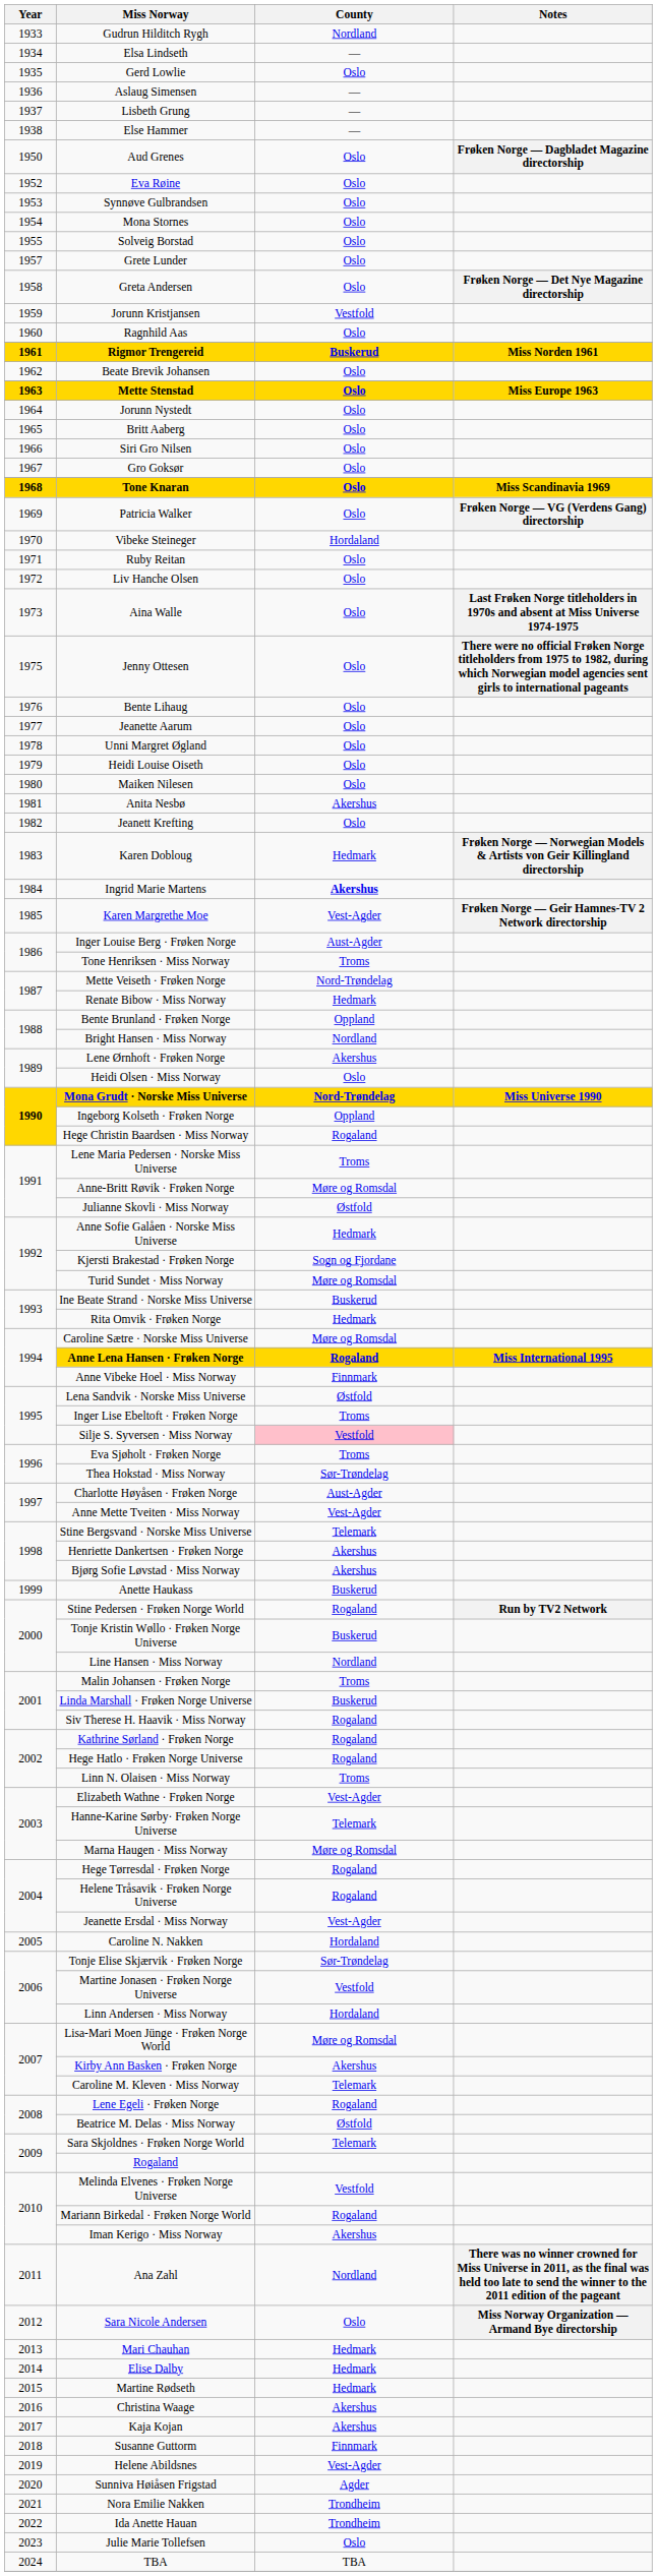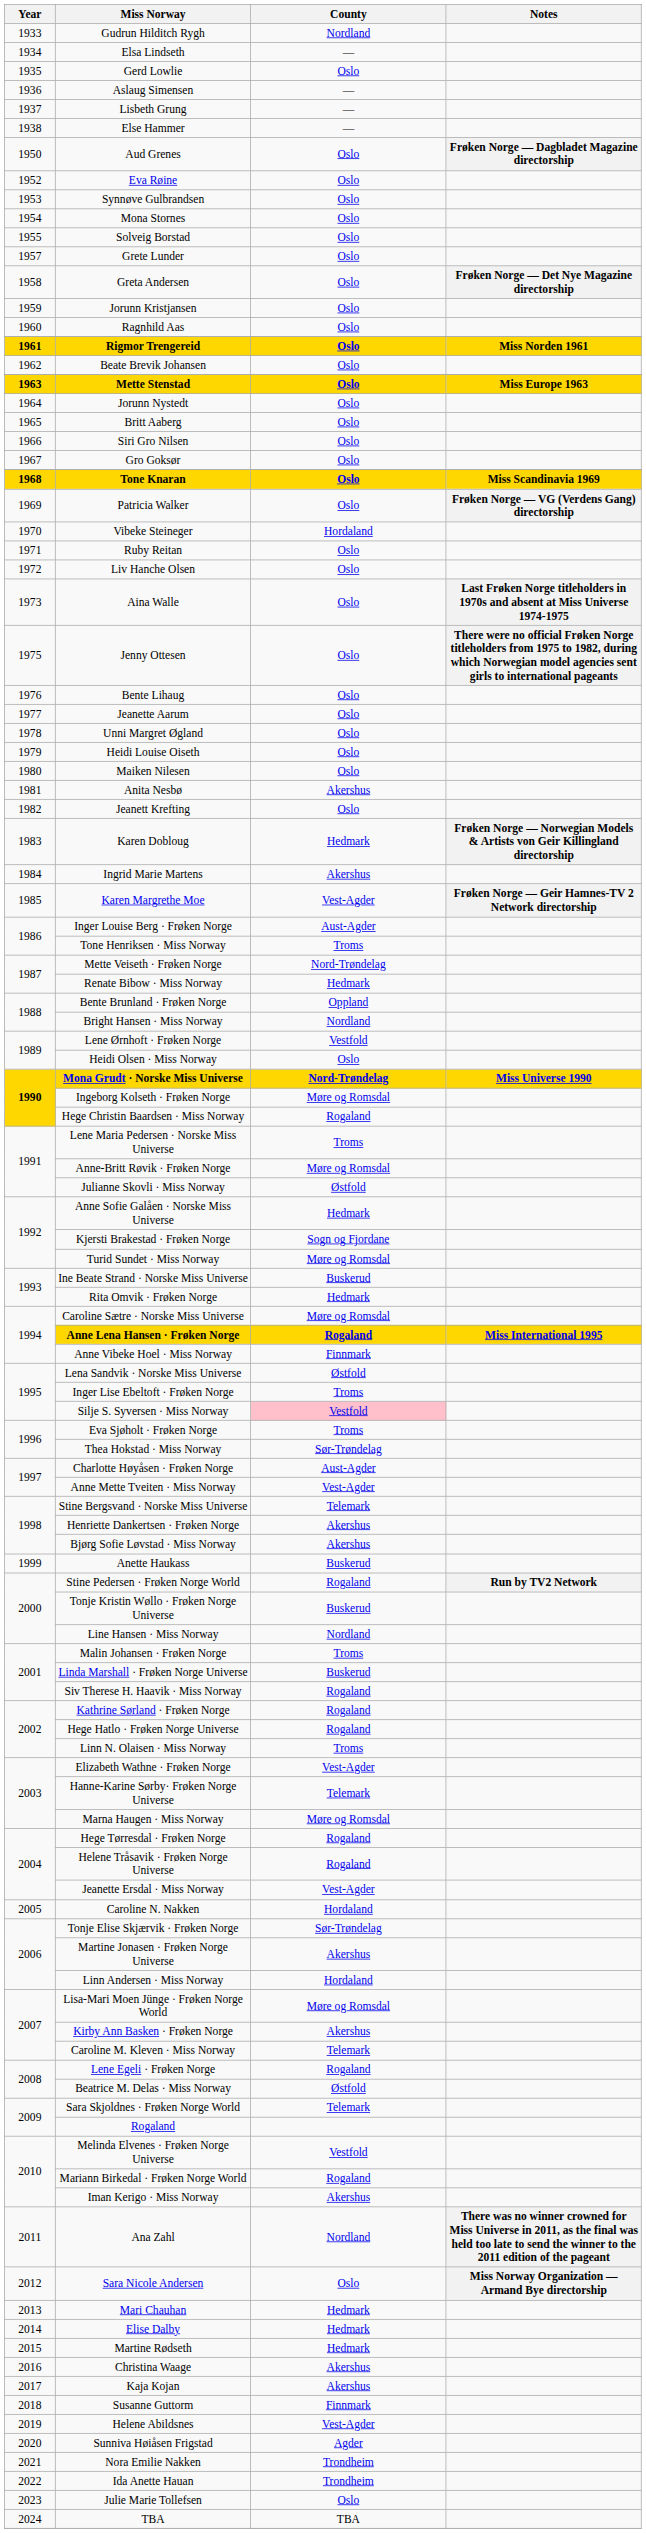 <table class="wikitable sortable" style="font-size: 95%; text-align:center">
 <tr>
 <th width="60">Year</th>
 <th width="250">Miss Norway</th>
 <th width="250">County</th>
 <th width="250">Notes</th>
 </tr>
 <tr>
 <td>1933</td>
 <td>Gudrun Hilditch Rygh</td>
 <td><a href='#'>Nordland</a></td>
 <td></td>
 </tr>
 <tr>
 <td>1934</td>
 <td>Elsa Lindseth</td>
 <td>—</td>
 <td></td>
 </tr>
 <tr>
 <td>1935</td>
 <td>Gerd Lowlie</td>
 <td><a href='#'>Oslo</a></td>
 <td></td>
 </tr>
 <tr>
 <td>1936</td>
 <td>Aslaug Simensen</td>
 <td>—</td>
 <td></td>
 </tr>
 <tr>
 <td>1937</td>
 <td>Lisbeth Grung</td>
 <td>—</td>
 <td></td>
 </tr>
 <tr>
 <td>1938</td>
 <td>Else Hammer</td>
 <td>—</td>
 <td></td>
 </tr>
 <tr>
 <td>1950</td>
 <td>Aud Grenes</td>
 <td><a href='#'>Oslo</a></td>
 <th>Frøken Norge — Dagbladet Magazine directorship</th>
 </tr>
 <tr>
 <td>1952</td>
 <td><a href='#'>Eva Røine</a></td>
 <td><a href='#'>Oslo</a></td>
 <td></td>
 </tr>
 <tr>
 <td>1953</td>
 <td>Synnøve Gulbrandsen</td>
 <td><a href='#'>Oslo</a></td>
 <td></td>
 </tr>
 <tr>
 <td>1954</td>
 <td>Mona Stornes</td>
 <td><a href='#'>Oslo</a></td>
 <td></td>
 </tr>
 <tr>
 <td>1955</td>
 <td>Solveig Borstad</td>
 <td><a href='#'>Oslo</a></td>
 <td></td>
 </tr>
 <tr>
 <td>1957</td>
 <td>Grete Lunder</td>
 <td><a href='#'>Oslo</a></td>
 <td></td>
 </tr>
 <tr>
 <td>1958</td>
 <td>Greta Andersen</td>
 <td><a href='#'>Oslo</a></td>
 <th>Frøken Norge — Det Nye Magazine directorship</th>
 </tr>
 <tr>
 <td>1959</td>
 <td>Jorunn Kristjansen</td>
-<td><a href='#'>Vestfold</a></td>
+<td><a href='#'>Oslo</a></td>
 <td></td>
 </tr>
 <tr>
 <td>1960</td>
 <td>Ragnhild Aas</td>
 <td><a href='#'>Oslo</a></td>
 <td></td>
 </tr>
 <tr>
 </tr>
 <tr style="background-color:gold; font-weight: bold ">
 <td>1961</td>
 <td>Rigmor Trengereid</td>
-<td><a href='#'>Buskerud</a></td>
+<td><a href='#'>Oslo</a></td>
 <td>Miss Norden 1961</td>
 </tr>
 <tr>
 <td>1962</td>
 <td>Beate Brevik Johansen</td>
 <td><a href='#'>Oslo</a></td>
 <td></td>
 </tr>
 <tr>
 </tr>
 <tr style="background-color:gold; font-weight: bold ">
 <td>1963</td>
 <td>Mette Stenstad</td>
 <td><a href='#'>Oslo</a></td>
 <td>Miss Europe 1963</td>
 </tr>
 <tr>
 <td>1964</td>
 <td>Jorunn Nystedt</td>
 <td><a href='#'>Oslo</a></td>
 <td></td>
 </tr>
 <tr>
 <td>1965</td>
 <td>Britt Aaberg</td>
 <td><a href='#'>Oslo</a></td>
 <td></td>
 </tr>
 <tr>
 <td>1966</td>
 <td>Siri Gro Nilsen</td>
 <td><a href='#'>Oslo</a></td>
 <td></td>
 </tr>
 <tr>
 <td>1967</td>
 <td>Gro Goksør</td>
 <td><a href='#'>Oslo</a></td>
 <td></td>
 </tr>
 <tr>
 </tr>
 <tr style="background-color:gold; font-weight: bold ">
 <td>1968</td>
 <td>Tone Knaran</td>
 <td><a href='#'>Oslo</a></td>
 <td>Miss Scandinavia 1969</td>
 </tr>
 <tr>
 <td>1969</td>
 <td>Patricia Walker</td>
 <td><a href='#'>Oslo</a></td>
 <th>Frøken Norge — VG (Verdens Gang) directorship</th>
 </tr>
 <tr>
 <td>1970</td>
 <td>Vibeke Steineger</td>
 <td><a href='#'>Hordaland</a></td>
 <td></td>
 </tr>
 <tr>
 <td>1971</td>
 <td>Ruby Reitan</td>
 <td><a href='#'>Oslo</a></td>
 <td></td>
 </tr>
 <tr>
 <td>1972</td>
 <td>Liv Hanche Olsen</td>
 <td><a href='#'>Oslo</a></td>
 <td></td>
 </tr>
 <tr>
 <td>1973</td>
 <td>Aina Walle</td>
 <td><a href='#'>Oslo</a></td>
 <th>Last Frøken Norge titleholders in 1970s and absent at Miss Universe 1974-1975</th>
 </tr>
 <tr>
 <td>1975</td>
 <td>Jenny Ottesen</td>
 <td><a href='#'>Oslo</a></td>
 <th>There were no official Frøken Norge titleholders from 1975 to 1982, during which Norwegian model agencies sent girls to international pageants</th>
 </tr>
 <tr>
 <td>1976</td>
 <td>Bente Lihaug</td>
 <td><a href='#'>Oslo</a></td>
 <td></td>
 </tr>
 <tr>
 <td>1977</td>
 <td>Jeanette Aarum</td>
 <td><a href='#'>Oslo</a></td>
 <td></td>
 </tr>
 <tr>
 <td>1978</td>
 <td>Unni Margret Øgland</td>
 <td><a href='#'>Oslo</a></td>
 <td></td>
 </tr>
 <tr>
 <td>1979</td>
 <td>Heidi Louise Oiseth</td>
 <td><a href='#'>Oslo</a></td>
 <td></td>
 </tr>
 <tr>
 <td>1980</td>
 <td>Maiken Nilesen</td>
 <td><a href='#'>Oslo</a></td>
 <td></td>
 </tr>
 <tr>
 <td>1981</td>
 <td>Anita Nesbø</td>
 <td><a href='#'>Akershus</a></td>
 <td></td>
 </tr>
 <tr>
 <td>1982</td>
 <td>Jeanett Krefting</td>
 <td><a href='#'>Oslo</a></td>
 <td></td>
 </tr>
 <tr>
 <td>1983</td>
 <td>Karen  Dobloug</td>
 <td><a href='#'>Hedmark</a></td>
 <th>Frøken Norge — Norwegian Models & Artists von Geir Killingland directorship</th>
 </tr>
 <tr>
 <td>1984</td>
 <td>Ingrid Marie Martens</td>
-<td><strong><a href='#'>Akershus</a></strong></td>
+<td><a href='#'>Akershus</a></td>
 <td></td>
 </tr>
 <tr>
 <td>1985</td>
 <td><a href='#'>Karen Margrethe Moe</a></td>
 <td><a href='#'>Vest-Agder</a></td>
 <th>Frøken Norge — Geir Hamnes-TV 2 Network directorship</th>
 </tr>
 <tr>
 <td rowspan=2>1986</td>
 <td>Inger Louise Berg · Frøken Norge</td>
 <td><a href='#'>Aust-Agder</a></td>
 <td></td>
 </tr>
 <tr>
 <td>Tone Henriksen · Miss Norway</td>
 <td><a href='#'>Troms</a></td>
 <td></td>
 </tr>
 <tr>
 <td rowspan=2>1987</td>
 <td>Mette Veiseth · Frøken Norge</td>
 <td><a href='#'>Nord-Trøndelag</a></td>
 <td></td>
 </tr>
 <tr>
 <td>Renate Bibow · Miss Norway</td>
 <td><a href='#'>Hedmark</a></td>
 <td></td>
 </tr>
 <tr>
 <td rowspan=2>1988</td>
 <td>Bente Brunland · Frøken Norge</td>
 <td><a href='#'>Oppland</a></td>
 <td></td>
 </tr>
 <tr>
 <td>Bright Hansen · Miss Norway</td>
 <td><a href='#'>Nordland</a></td>
 <td></td>
 </tr>
 <tr>
 <td rowspan=2>1989</td>
 <td>Lene Ørnhoft · Frøken Norge</td>
-<td><a href='#'>Akershus</a></td>
+<td><a href='#'>Vestfold</a></td>
 <td></td>
 </tr>
 <tr>
 <td>Heidi Olsen · Miss Norway</td>
 <td><a href='#'>Oslo</a></td>
 <td></td>
 </tr>
 <tr style="background-color:gold; font-weight: bold ">
 <td rowspan=3>1990</td>
 <td><a href='#'>Mona Grudt</a> · Norske Miss Universe</td>
 <td><a href='#'>Nord-Trøndelag</a></td>
 <td><a href='#'>Miss Universe 1990</a></td>
 </tr>
 <tr>
 <td>Ingeborg Kolseth · Frøken Norge</td>
-<td><a href='#'>Oppland</a></td>
+<td><a href='#'>Møre og Romsdal</a></td>
 <td></td>
 </tr>
 <tr>
 <td>Hege Christin Baardsen · Miss Norway</td>
 <td><a href='#'>Rogaland</a></td>
 <td></td>
 </tr>
 <tr>
 <td rowspan=3>1991</td>
 <td>Lene Maria Pedersen · Norske Miss Universe</td>
 <td><a href='#'>Troms</a></td>
 <td></td>
 </tr>
 <tr>
 <td>Anne-Britt Røvik · Frøken Norge</td>
 <td><a href='#'>Møre og Romsdal</a></td>
 <td></td>
 </tr>
 <tr>
 <td>Julianne Skovli · Miss Norway</td>
 <td><a href='#'>Østfold</a></td>
 <td></td>
 </tr>
 <tr>
 <td rowspan=3>1992</td>
 <td>Anne Sofie Galåen · Norske Miss Universe</td>
 <td><a href='#'>Hedmark</a></td>
 <td></td>
 </tr>
 <tr>
 <td>Kjersti Brakestad · Frøken Norge</td>
 <td><a href='#'>Sogn og Fjordane</a></td>
 <td></td>
 </tr>
 <tr>
 <td>Turid Sundet · Miss Norway</td>
 <td><a href='#'>Møre og Romsdal</a></td>
 <td></td>
 </tr>
 <tr>
 <td rowspan=2>1993</td>
 <td>Ine Beate Strand · Norske Miss Universe</td>
 <td><a href='#'>Buskerud</a></td>
 <td></td>
 </tr>
 <tr>
 <td>Rita Omvik · Frøken Norge</td>
 <td><a href='#'>Hedmark</a></td>
 <td></td>
 </tr>
 <tr>
 <td rowspan=3>1994</td>
 <td>Caroline Sætre · Norske Miss Universe</td>
 <td><a href='#'>Møre og Romsdal</a></td>
 <td></td>
 </tr>
 <tr style="background-color:gold; font-weight: bold ">
 <td>Anne Lena Hansen · Frøken Norge</td>
 <td><a href='#'>Rogaland</a></td>
 <td><a href='#'>Miss International 1995</a></td>
 </tr>
 <tr>
 <td>Anne Vibeke Hoel · Miss Norway</td>
 <td><a href='#'>Finnmark</a></td>
 <td></td>
 </tr>
 <tr>
 <td rowspan=3>1995</td>
 <td>Lena Sandvik · Norske Miss Universe</td>
 <td><a href='#'>Østfold</a></td>
 <td></td>
 </tr>
 <tr>
 <td>Inger Lise Ebeltoft · Frøken Norge</td>
 <td><a href='#'>Troms</a></td>
 <td></td>
 </tr>
 <tr>
 <td>Silje S. Syversen · Miss Norway</td>
 <td style="background: pink;"><a href='#'>Vestfold</a></td>
 <td></td>
 </tr>
 <tr>
 <td rowspan=2>1996</td>
 <td>Eva Sjøholt · Frøken Norge</td>
 <td><a href='#'>Troms</a></td>
 <td></td>
 </tr>
 <tr>
 <td>Thea Hokstad · Miss Norway</td>
 <td><a href='#'>Sør-Trøndelag</a></td>
 <td></td>
 </tr>
 <tr>
 <td rowspan=2>1997</td>
 <td>Charlotte Høyåsen · Frøken Norge</td>
 <td><a href='#'>Aust-Agder</a></td>
 <td></td>
 </tr>
 <tr>
 <td>Anne Mette Tveiten · Miss Norway</td>
 <td><a href='#'>Vest-Agder</a></td>
 <td></td>
 </tr>
 <tr>
 <td rowspan=3>1998</td>
 <td>Stine Bergsvand · Norske Miss Universe</td>
 <td><a href='#'>Telemark</a></td>
 <td></td>
 </tr>
 <tr>
 <td>Henriette Dankertsen · Frøken Norge</td>
 <td><a href='#'>Akershus</a></td>
 <td></td>
 </tr>
 <tr>
 <td>Bjørg Sofie Løvstad · Miss Norway</td>
 <td><a href='#'>Akershus</a></td>
 <td></td>
 </tr>
 <tr>
 <td>1999</td>
 <td>Anette Haukass</td>
 <td><a href='#'>Buskerud</a></td>
 <td></td>
 </tr>
 <tr>
 <td rowspan=3>2000</td>
 <td>Stine Pedersen · Frøken Norge World</td>
 <td><a href='#'>Rogaland</a></td>
 <th>Run by TV2 Network</th>
 </tr>
 <tr>
 <td>Tonje Kristin Wøllo · Frøken Norge Universe</td>
 <td><a href='#'>Buskerud</a></td>
 <td></td>
 </tr>
 <tr>
 <td>Line Hansen · Miss Norway</td>
 <td><a href='#'>Nordland</a></td>
 <td></td>
 </tr>
 <tr>
 <td rowspan=3>2001</td>
 <td>Malin Johansen · Frøken Norge</td>
 <td><a href='#'>Troms</a></td>
 <td></td>
 </tr>
 <tr>
 <td><a href='#'>Linda Marshall</a> · Frøken Norge Universe</td>
 <td><a href='#'>Buskerud</a></td>
 <td></td>
 </tr>
 <tr>
 <td>Siv Therese H. Haavik · Miss Norway</td>
 <td><a href='#'>Rogaland</a></td>
 <td></td>
 </tr>
 <tr>
 <td rowspan=3>2002</td>
 <td><a href='#'>Kathrine Sørland</a> · Frøken Norge</td>
 <td><a href='#'>Rogaland</a></td>
 <td></td>
 </tr>
 <tr>
 <td>Hege Hatlo · Frøken Norge Universe</td>
 <td><a href='#'>Rogaland</a></td>
 <td></td>
 </tr>
 <tr>
 <td>Linn N. Olaisen · Miss Norway</td>
 <td><a href='#'>Troms</a></td>
 <td></td>
 </tr>
 <tr>
 <td rowspan=3>2003</td>
 <td>Elizabeth Wathne  · Frøken Norge</td>
 <td><a href='#'>Vest-Agder</a></td>
 <td></td>
 </tr>
 <tr>
 <td>Hanne-Karine Sørby· Frøken Norge Universe</td>
 <td><a href='#'>Telemark</a></td>
 <td></td>
 </tr>
 <tr>
 <td>Marna Haugen · Miss Norway</td>
 <td><a href='#'>Møre og Romsdal</a></td>
 <td></td>
 </tr>
 <tr>
 <td rowspan=3>2004</td>
 <td>Hege Tørresdal · Frøken Norge</td>
 <td><a href='#'>Rogaland</a></td>
 <td></td>
 </tr>
 <tr>
 <td>Helene Tråsavik · Frøken Norge Universe</td>
 <td><a href='#'>Rogaland</a></td>
 <td></td>
 </tr>
 <tr>
 <td>Jeanette Ersdal · Miss Norway</td>
 <td><a href='#'>Vest-Agder</a></td>
 <td></td>
 </tr>
 <tr>
 <td>2005</td>
 <td>Caroline N. Nakken</td>
 <td><a href='#'>Hordaland</a></td>
 <td></td>
 </tr>
 <tr>
 <td rowspan=3>2006</td>
 <td>Tonje Elise Skjærvik · Frøken Norge</td>
 <td><a href='#'>Sør-Trøndelag</a></td>
 <td></td>
 </tr>
 <tr>
 <td>Martine Jonasen · Frøken Norge Universe</td>
-<td><a href='#'>Vestfold</a></td>
+<td><a href='#'>Akershus</a></td>
 <td></td>
 </tr>
 <tr>
 <td>Linn Andersen · Miss Norway</td>
 <td><a href='#'>Hordaland</a></td>
 <td></td>
 </tr>
 <tr>
 <td rowspan=3>2007</td>
 <td>Lisa-Mari Moen Jünge · Frøken Norge World</td>
 <td><a href='#'>Møre og Romsdal</a></td>
 </tr>
 <tr>
 <td><a href='#'>Kirby Ann Basken</a> · Frøken Norge</td>
 <td><a href='#'>Akershus</a></td>
 <td></td>
 </tr>
 <tr>
 <td>Caroline M. Kleven · Miss Norway</td>
 <td><a href='#'>Telemark</a></td>
 <td></td>
 </tr>
 <tr>
 <td rowspan=2>2008</td>
 <td><a href='#'>Lene Egeli</a> · Frøken Norge</td>
 <td><a href='#'>Rogaland</a></td>
 <td></td>
 </tr>
 <tr>
 <td>Beatrice M. Delas · Miss Norway</td>
 <td><a href='#'>Østfold</a></td>
 <td></td>
 </tr>
 <tr>
 <td rowspan=2>2009</td>
 <td>Sara Skjoldnes · Frøken Norge World</td>
 <td><a href='#'>Telemark</a></td>
 <td></td>
 </tr>
 <tr | >
 <td><a href='#'>Rogaland</a></td>
 <td></td>
 </tr>
 <tr>
 <td rowspan=3>2010</td>
 <td>Melinda Elvenes · Frøken Norge Universe</td>
 <td><a href='#'>Vestfold</a></td>
 <td></td>
 </tr>
 <tr>
 <td>Mariann Birkedal · Frøken Norge World</td>
 <td><a href='#'>Rogaland</a></td>
 <td></td>
 </tr>
 <tr>
 <td>Iman Kerigo · Miss Norway</td>
 <td><a href='#'>Akershus</a></td>
 <td></td>
 </tr>
 <tr>
 <td>2011</td>
 <td>Ana Zahl</td>
 <td><a href='#'>Nordland</a></td>
 <th>There was no winner crowned for Miss Universe in 2011, as the final was held too late to send the winner to the 2011 edition of the pageant</th>
 </tr>
 <tr>
 <td>2012</td>
 <td><a href='#'>Sara Nicole Andersen</a></td>
 <td><a href='#'>Oslo</a></td>
 <th>Miss Norway Organization — Armand Bye directorship</th>
 </tr>
 <tr>
 <td>2013</td>
 <td><a href='#'>Mari Chauhan</a></td>
 <td><a href='#'>Hedmark</a></td>
 <td></td>
 </tr>
 <tr>
 <td>2014</td>
 <td><a href='#'>Elise Dalby</a></td>
 <td><a href='#'>Hedmark</a></td>
 <td></td>
 </tr>
 <tr>
 <td>2015</td>
 <td>Martine Rødseth</td>
 <td><a href='#'>Hedmark</a></td>
 <td></td>
 </tr>
 <tr>
 <td>2016</td>
 <td>Christina Waage</td>
 <td><a href='#'>Akershus</a></td>
 <td></td>
 </tr>
 <tr>
 <td>2017</td>
 <td>Kaja Kojan</td>
 <td><a href='#'>Akershus</a></td>
 <td></td>
 </tr>
 <tr>
 <td>2018</td>
 <td>Susanne Guttorm</td>
 <td><a href='#'>Finnmark</a></td>
 <td></td>
 </tr>
 <tr>
 <td>2019</td>
 <td>Helene Abildsnes</td>
 <td><a href='#'>Vest-Agder</a></td>
 <td></td>
 </tr>
 <tr>
 <td>2020</td>
 <td>Sunniva Høiåsen Frigstad</td>
 <td><a href='#'>Agder</a></td>
 <td></td>
 </tr>
 <tr>
 <td>2021</td>
 <td>Nora Emilie Nakken</td>
 <td><a href='#'>Trondheim</a></td>
 <td></td>
 </tr>
 <tr>
 <td>2022</td>
 <td>Ida Anette Hauan</td>
 <td><a href='#'>Trondheim</a></td>
 <td></td>
 </tr>
 <tr>
 <td>2023</td>
 <td>Julie Marie Tollefsen</td>
 <td><a href='#'>Oslo</a></td>
 <td></td>
 </tr>
 <tr>
 <td>2024</td>
 <td>TBA</td>
 <td>TBA</td>
 <td></td>
 </tr>
 <tr>
 </tr>
 </table>
